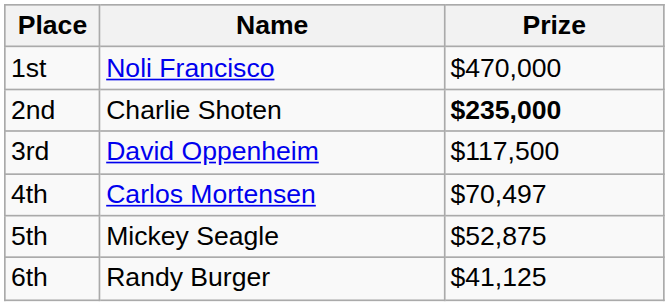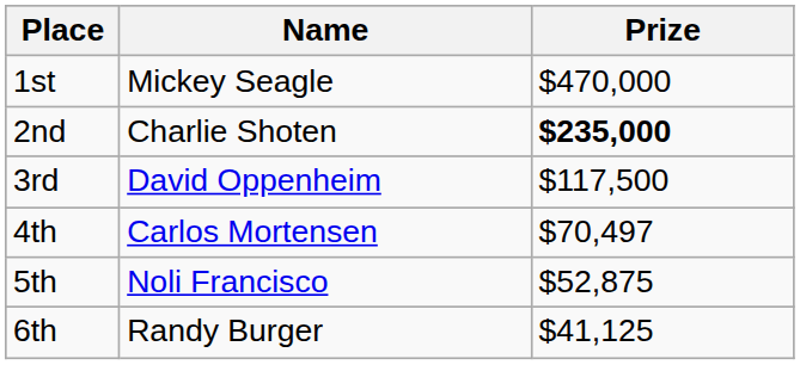 <table class="wikitable">
 <tr>
 <th width="50">Place</th>
 <th width="200">Name</th>
 <th width="125">Prize</th>
 </tr>
 <tr>
 <td>1st</td>
-<td><a href='#'>Noli Francisco</a></td>
+<td>Mickey Seagle</td>
 <td>$470,000</td>
 </tr>
 <tr>
 <td>2nd</td>
 <td>Charlie Shoten</td>
 <td><strong>$235,000</strong></td>
 </tr>
 <tr>
 <td>3rd</td>
 <td><a href='#'>David Oppenheim</a></td>
 <td>$117,500</td>
 </tr>
 <tr>
 <td>4th</td>
 <td><a href='#'>Carlos Mortensen</a></td>
 <td>$70,497</td>
 </tr>
 <tr>
 <td>5th</td>
-<td>Mickey Seagle</td>
+<td><a href='#'>Noli Francisco</a></td>
 <td>$52,875</td>
 </tr>
 <tr>
 <td>6th</td>
 <td>Randy Burger</td>
 <td>$41,125</td>
 </tr>
 </table>
